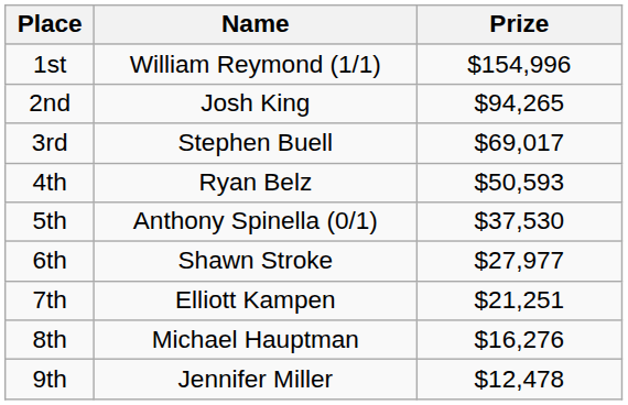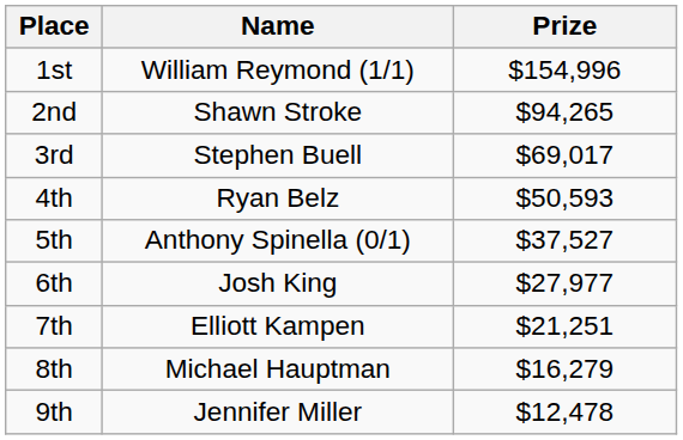 <table class="wikitable">
 <tr>
 <th width="50">Place</th>
 <th width="200">Name</th>
 <th width="125">Prize</th>
 </tr>
 <tr>
 <td align = "center">1st</td>
 <td align = "center">William Reymond (1/1)</td>
 <td align = "center">$154,996</td>
 </tr>
 <tr>
 <td align = "center">2nd</td>
-<td align = "center">Josh King</td>
+<td align = "center">Shawn Stroke</td>
 <td align = "center">$94,265</td>
 </tr>
 <tr>
 <td align = "center">3rd</td>
 <td align = "center">Stephen Buell</td>
 <td align = "center">$69,017</td>
 </tr>
 <tr>
 <td align = "center">4th</td>
 <td align = "center">Ryan Belz</td>
 <td align = "center">$50,593</td>
 </tr>
 <tr>
 <td align = "center">5th</td>
 <td align = "center">Anthony Spinella (0/1)</td>
-<td align = "center">$37,530</td>
+<td align = "center">$37,527</td>
 </tr>
 <tr>
 <td align = "center">6th</td>
-<td align = "center">Shawn Stroke</td>
+<td align = "center">Josh King</td>
 <td align = "center">$27,977</td>
 </tr>
 <tr>
 <td align = "center">7th</td>
 <td align = "center">Elliott Kampen</td>
 <td align = "center">$21,251</td>
 </tr>
 <tr>
 <td align = "center">8th</td>
 <td align = "center">Michael Hauptman</td>
-<td align = "center">$16,276</td>
+<td align = "center">$16,279</td>
 </tr>
 <tr>
 <td align = "center">9th</td>
 <td align = "center">Jennifer Miller</td>
 <td align = "center">$12,478</td>
 </tr>
 </table>
